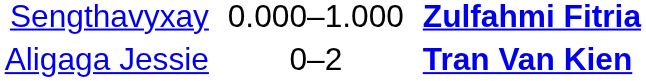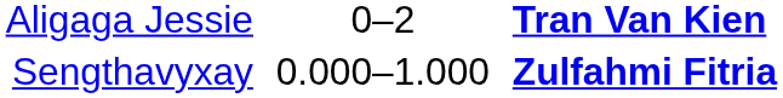 <table>
 <tr>
 <th width=400></th>
 <th width=100></th>
 <th width=400></th>
 </tr>
 <tr>
+<td align=right><a href='#'>Aligaga Jessie</a> </td>
+<td align=center>0–2</td>
+<td><strong> <a href='#'>Tran Van Kien</a></strong></td>
+</tr>
+<tr>
 <td align=right><a href='#'>Sengthavyxay</a> </td>
 <td align=center>0.000–1.000</td>
 <td><strong> <a href='#'>Zulfahmi Fitria</a></strong></td>
 </tr>
-<tr>
-<td align=right><a href='#'>Aligaga Jessie</a> </td>
-<td align=center>0–2</td>
-<td><strong> <a href='#'>Tran Van Kien</a></strong></td>
-</tr>
 </table>
